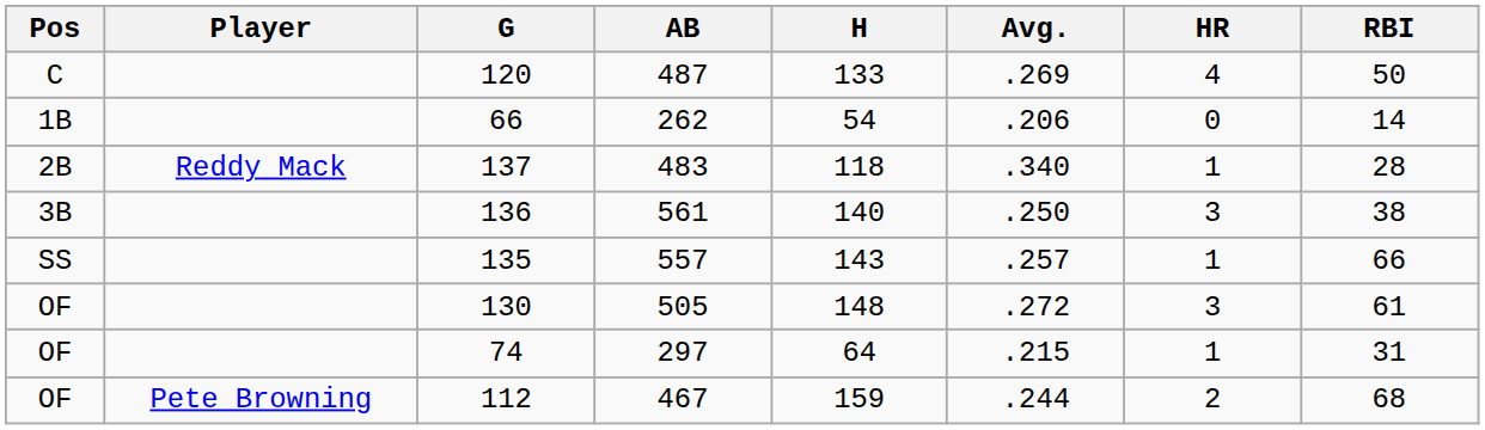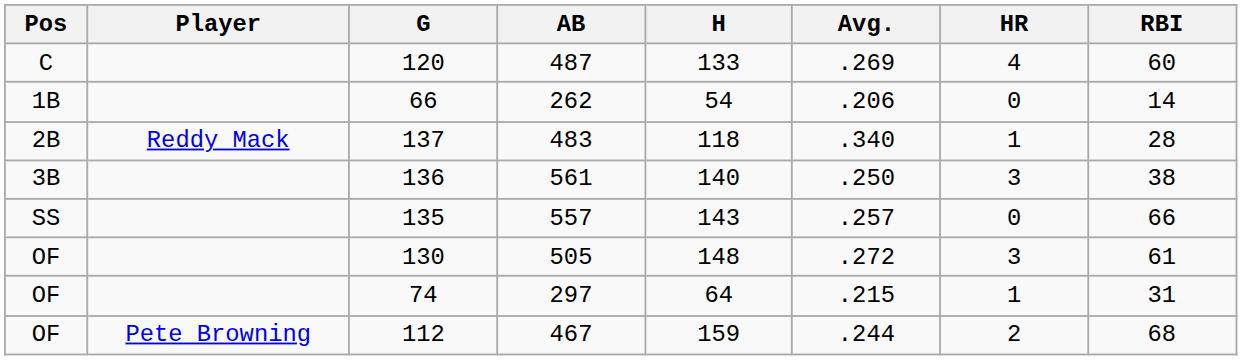 <table class="wikitable sortable">
 <tr>
 <th bgcolor="#DDDDFF" width="5%">Pos</th>
 <th bgcolor="#DDDDFF" width="16%">Player</th>
 <th bgcolor="#DDDDFF" width="9%">G</th>
 <th bgcolor="#DDDDFF" width="9%">AB</th>
 <th bgcolor="#DDDDFF" width="9%">H</th>
 <th bgcolor="#DDDDFF" width="9%">Avg.</th>
 <th bgcolor="#DDDDFF" width="9%">HR</th>
 <th bgcolor="#DDDDFF" width="9%">RBI</th>
 </tr>
 <tr align="center">
 <td>C</td>
 <td></td>
 <td>120</td>
 <td>487</td>
 <td>133</td>
 <td>.269</td>
 <td>4</td>
-<td>50</td>
+<td>60</td>
 </tr>
 <tr align="center">
 <td>1B</td>
 <td></td>
 <td>66</td>
 <td>262</td>
 <td>54</td>
 <td>.206</td>
 <td>0</td>
 <td>14</td>
 </tr>
 <tr align="center">
 <td>2B</td>
 <td><a href='#'>Reddy Mack</a></td>
 <td>137</td>
 <td>483</td>
 <td>118</td>
 <td>.340</td>
 <td>1</td>
 <td>28</td>
 </tr>
 <tr align="center">
 <td>3B</td>
 <td></td>
 <td>136</td>
 <td>561</td>
 <td>140</td>
 <td>.250</td>
 <td>3</td>
 <td>38</td>
 </tr>
 <tr align="center">
 <td>SS</td>
 <td></td>
 <td>135</td>
 <td>557</td>
 <td>143</td>
 <td>.257</td>
-<td>1</td>
+<td>0</td>
 <td>66</td>
 </tr>
 <tr align="center">
 <td>OF</td>
 <td></td>
 <td>130</td>
 <td>505</td>
 <td>148</td>
 <td>.272</td>
 <td>3</td>
 <td>61</td>
 </tr>
 <tr align="center">
 <td>OF</td>
 <td></td>
 <td>74</td>
 <td>297</td>
 <td>64</td>
 <td>.215</td>
 <td>1</td>
 <td>31</td>
 </tr>
 <tr align="center">
 <td>OF</td>
 <td><a href='#'>Pete Browning</a></td>
 <td>112</td>
 <td>467</td>
 <td>159</td>
 <td>.244</td>
 <td>2</td>
 <td>68</td>
 </tr>
 </table>
